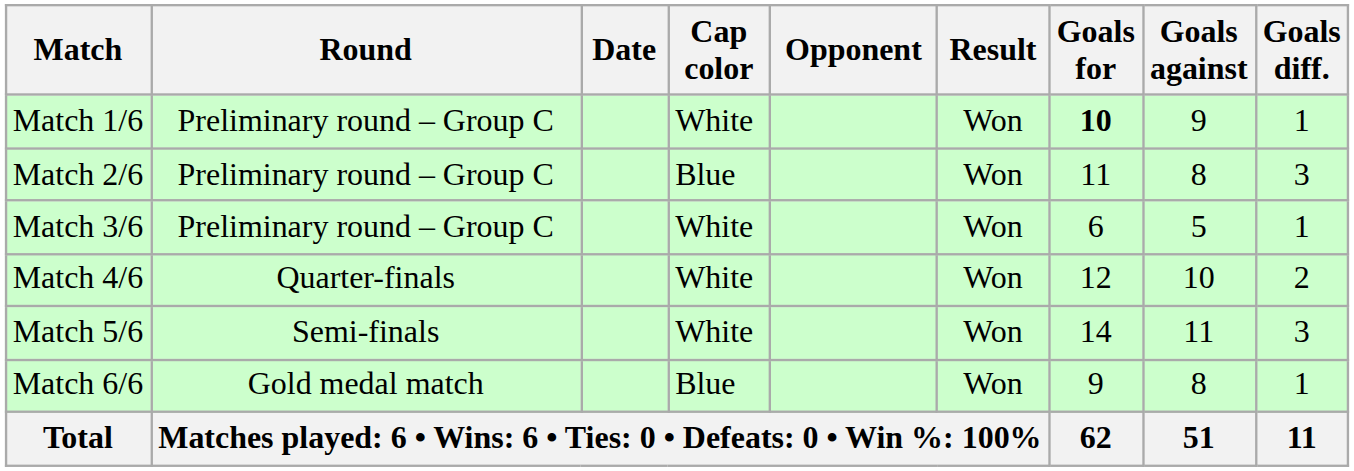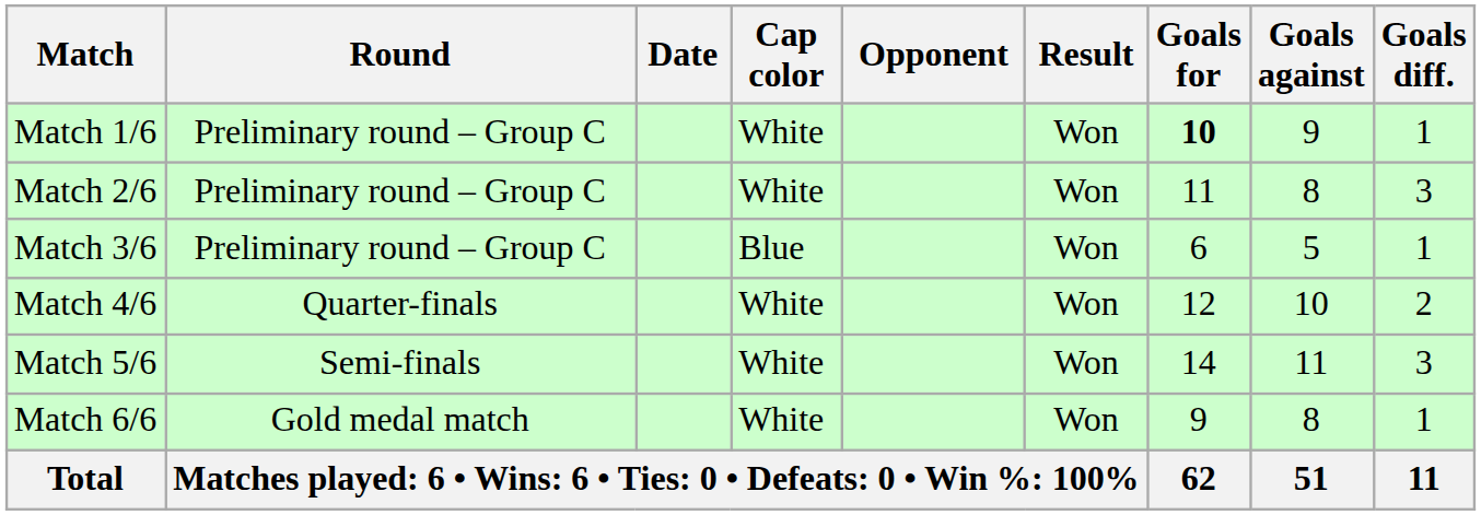 <table class="wikitable sortable" style="text-align: center; font-size: 85%; margin-left: 1em;">
 <tr>
 <th>Match</th>
 <th>Round</th>
 <th>Date</th>
 <th>Cap<br>color</th>
 <th>Opponent</th>
 <th>Result</th>
 <th>Goals<br>for</th>
 <th>Goals<br>against</th>
 <th>Goals<br>diff.</th>
 </tr>
 <tr style="background-color: #ccffcc;">
 <td>Match 1/6</td>
 <td>Preliminary round – Group C</td>
 <td style="text-align: right;"></td>
 <td style="text-align: left;"> White</td>
 <td style="text-align: left;"></td>
 <td>Won</td>
 <td><strong>10</strong></td>
 <td>9</td>
 <td>1</td>
 </tr>
 <tr style="background-color: #ccffcc;">
 <td>Match 2/6</td>
 <td>Preliminary round – Group C</td>
 <td style="text-align: right;"></td>
-<td style="text-align: left;"> Blue</td>
+<td style="text-align: left;"> White</td>
 <td style="text-align: left;"></td>
 <td>Won</td>
 <td>11</td>
 <td>8</td>
 <td>3</td>
 </tr>
 <tr style="background-color: #ccffcc;">
 <td>Match 3/6</td>
 <td>Preliminary round – Group C</td>
 <td style="text-align: right;"></td>
-<td style="text-align: left;"> White</td>
+<td style="text-align: left;"> Blue</td>
 <td style="text-align: left;"></td>
 <td>Won</td>
 <td>6</td>
 <td>5</td>
 <td>1</td>
 </tr>
 <tr style="background-color: #ccffcc;">
 <td>Match 4/6</td>
 <td>Quarter-finals</td>
 <td style="text-align: right;"></td>
 <td style="text-align: left;"> White</td>
 <td style="text-align: left;"></td>
 <td>Won</td>
 <td>12</td>
 <td>10</td>
 <td>2</td>
 </tr>
 <tr style="background-color: #ccffcc;">
 <td>Match 5/6</td>
 <td>Semi-finals</td>
 <td style="text-align: right;"></td>
 <td style="text-align: left;"> White</td>
 <td style="text-align: left;"></td>
 <td>Won</td>
 <td>14</td>
 <td>11</td>
 <td>3</td>
 </tr>
 <tr style="background-color: #ccffcc;">
 <td>Match 6/6</td>
 <td>Gold medal match</td>
 <td style="text-align: right;"></td>
-<td style="text-align: left;"> Blue</td>
+<td style="text-align: left;"> White</td>
 <td style="text-align: left;"></td>
 <td>Won</td>
 <td>9</td>
 <td>8</td>
 <td>1</td>
 </tr>
 <tr>
 <th>Total</th>
 <th colspan="5">Matches played: 6 • Wins: 6 • Ties: 0 • Defeats: 0 • Win %: 100%</th>
 <th>62</th>
 <th>51</th>
 <th>11</th>
 </tr>
 </table>
